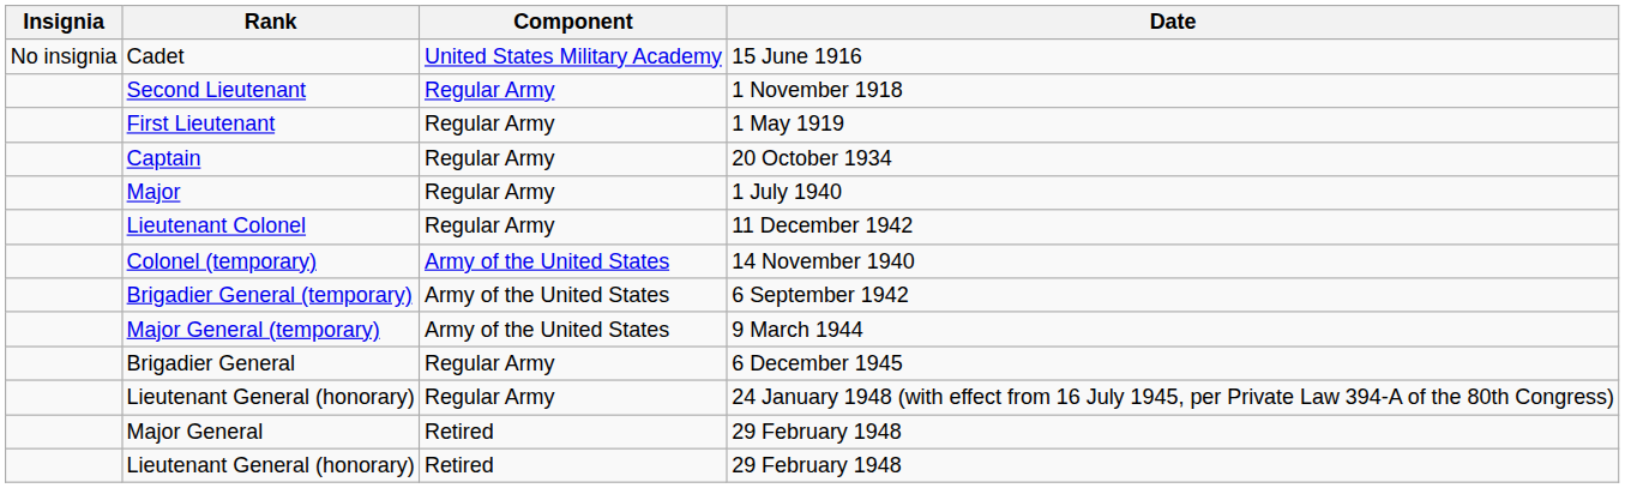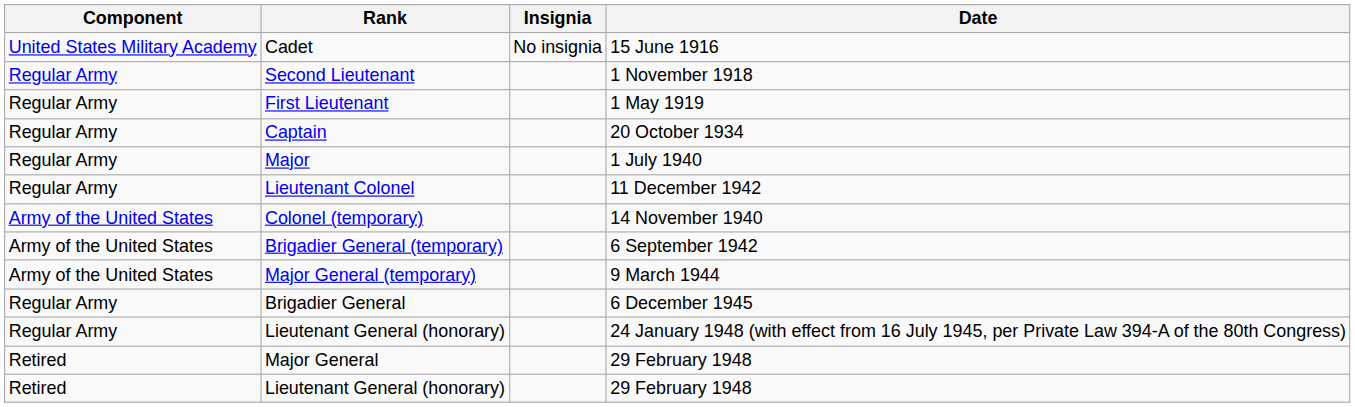 <table class="wikitable">
 <tr>
+<th>Component</th>
+<th>Rank</th>
 <th>Insignia</th>
-<th>Rank</th>
-<th>Component</th>
 <th>Date</th>
 </tr>
 <tr>
+<td><a href='#'>United States Military Academy</a></td>
+<td>Cadet</td>
 <td align="center">No insignia</td>
-<td>Cadet</td>
-<td><a href='#'>United States Military Academy</a></td>
 <td>15 June 1916</td>
 </tr>
 <tr>
+<td><a href='#'>Regular Army</a></td>
+<td><a href='#'>Second Lieutenant</a></td>
 <td align="center"></td>
-<td><a href='#'>Second Lieutenant</a></td>
-<td><a href='#'>Regular Army</a></td>
 <td>1 November 1918</td>
 </tr>
 <tr>
+<td>Regular Army</td>
+<td><a href='#'>First Lieutenant</a></td>
 <td align="center"></td>
-<td><a href='#'>First Lieutenant</a></td>
-<td>Regular Army</td>
 <td>1 May 1919</td>
 </tr>
 <tr>
+<td>Regular Army</td>
+<td><a href='#'>Captain</a></td>
 <td align="center"></td>
-<td><a href='#'>Captain</a></td>
-<td>Regular Army</td>
 <td>20 October 1934</td>
 </tr>
 <tr>
+<td>Regular Army</td>
+<td><a href='#'>Major</a></td>
 <td align="center"></td>
-<td><a href='#'>Major</a></td>
-<td>Regular Army</td>
 <td>1 July 1940</td>
 </tr>
 <tr>
+<td>Regular Army</td>
+<td><a href='#'>Lieutenant Colonel</a></td>
 <td align="center"></td>
-<td><a href='#'>Lieutenant Colonel</a></td>
-<td>Regular Army</td>
 <td>11 December 1942</td>
 </tr>
 <tr>
+<td><a href='#'>Army of the United States</a></td>
+<td><a href='#'>Colonel (temporary)</a></td>
 <td align="center"></td>
-<td><a href='#'>Colonel (temporary)</a></td>
-<td><a href='#'>Army of the United States</a></td>
 <td>14 November 1940</td>
 </tr>
 <tr>
+<td>Army of the United States</td>
+<td><a href='#'>Brigadier General (temporary)</a></td>
 <td align="center"></td>
-<td><a href='#'>Brigadier General (temporary)</a></td>
-<td>Army of the United States</td>
 <td>6 September 1942</td>
 </tr>
 <tr>
+<td>Army of the United States</td>
+<td><a href='#'>Major General (temporary)</a></td>
 <td align="center"></td>
-<td><a href='#'>Major General (temporary)</a></td>
-<td>Army of the United States</td>
 <td>9 March 1944</td>
 </tr>
 <tr>
+<td>Regular Army</td>
+<td>Brigadier General</td>
 <td align="center"></td>
-<td>Brigadier General</td>
-<td>Regular Army</td>
 <td>6 December 1945</td>
 </tr>
 <tr>
+<td>Regular Army</td>
+<td>Lieutenant General (honorary)</td>
 <td align="center"></td>
-<td>Lieutenant General (honorary)</td>
-<td>Regular Army</td>
 <td>24 January 1948 (with effect from 16 July 1945, per Private Law 394-A of the 80th Congress)</td>
 </tr>
 <tr>
+<td>Retired</td>
+<td>Major General</td>
 <td align="center"></td>
-<td>Major General</td>
-<td>Retired</td>
 <td>29 February 1948</td>
 </tr>
 <tr>
+<td>Retired</td>
+<td>Lieutenant General (honorary)</td>
 <td align="center"></td>
-<td>Lieutenant General (honorary)</td>
-<td>Retired</td>
 <td>29 February 1948</td>
 </tr>
 </table>
